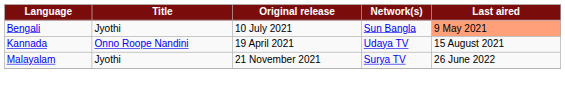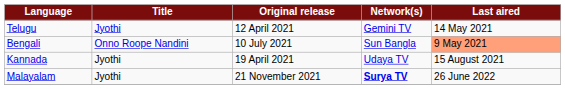 <table class="wikitable sortable" style="width: 100%; margin-right: 0;">
 <tr style="color:white">
 <th style="background:#7b0c0c; width:15%;">Language</th>
 <th style="background:#7b0c0c; width:24%;">Title</th>
 <th style="background:#7b0c0c; width:22%;">Original release</th>
 <th style="background:#7b0c0c; width:12%;">Network(s)</th>
 <th style="background:#7b0c0c; width:22%;">Last aired</th>
 </tr>
 <tr>
+<td><a href='#'>Telugu</a></td>
+<td><a href='#'>Jyothi</a></td>
+<td>12 April 2021</td>
+<td><a href='#'>Gemini TV</a></td>
+<td>14 May 2021</td>
+</tr>
+<tr>
 <td><a href='#'>Bengali</a></td>
-<td>Jyothi</td>
+<td><a href='#'>Onno Roope Nandini</a></td>
 <td>10 July 2021</td>
 <td><a href='#'>Sun Bangla</a></td>
 <td style="background: lightsalmon;">9 May 2021</td>
 </tr>
 <tr>
 <td><a href='#'>Kannada</a></td>
-<td><a href='#'>Onno Roope Nandini</a></td>
+<td>Jyothi</td>
 <td>19 April 2021</td>
 <td><a href='#'>Udaya TV</a></td>
 <td>15 August 2021</td>
 </tr>
 <tr>
 <td><a href='#'>Malayalam</a></td>
 <td>Jyothi</td>
 <td>21 November 2021</td>
-<td><a href='#'>Surya TV</a></td>
+<td><strong><a href='#'>Surya TV</a></strong></td>
 <td>26 June 2022</td>
 </tr>
 <tr>
 </tr>
 </table>
